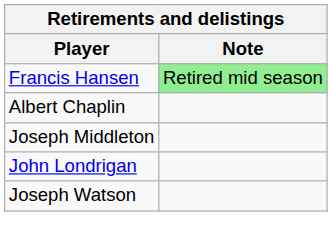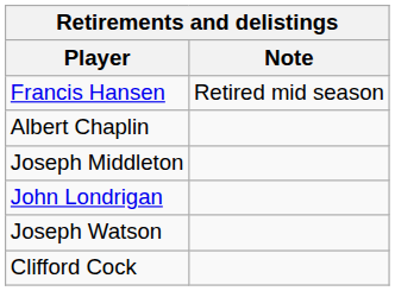 <table class="wikitable">
 <tr>
 <th colspan="2">Retirements and delistings</th>
 </tr>
 <tr>
 <th>Player</th>
 <th>Note</th>
 </tr>
 <tr>
 <td><a href='#'>Francis Hansen</a></td>
-<td style="background: lightgreen;">Retired mid season</td>
+<td>Retired mid season</td>
 </tr>
 <tr>
 <td>Albert Chaplin</td>
 <td></td>
 </tr>
 <tr>
 <td>Joseph Middleton</td>
 <td></td>
 </tr>
 <tr>
 <td><a href='#'>John Londrigan</a></td>
 <td></td>
 </tr>
 <tr>
 <td>Joseph Watson</td>
 <td></td>
 </tr>
+<tr>
+<td>Clifford Cock</td>
+<td></td>
+</tr>
 </table>
